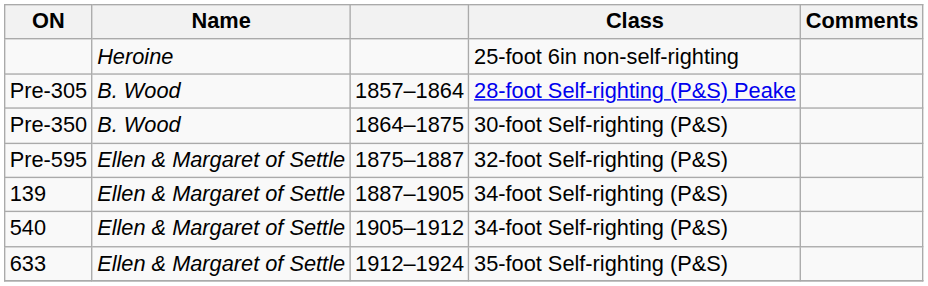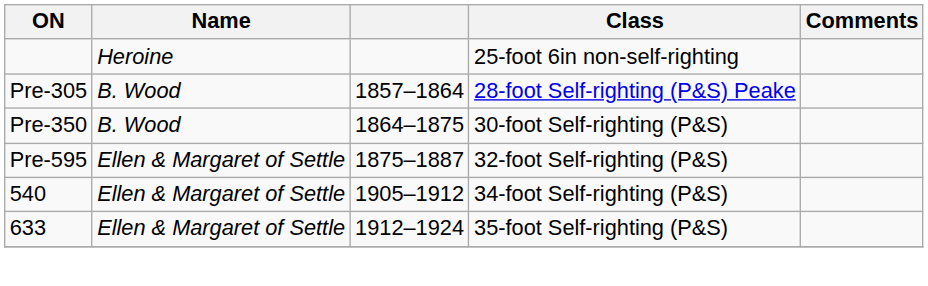 <table class="wikitable">
 <tr>
 <th>ON</th>
 <th>Name</th>
 <th></th>
 <th>Class</th>
 <th>Comments</th>
 </tr>
 <tr>
 <td></td>
 <td><em>Heroine</em></td>
 <td></td>
 <td>25-foot 6in non-self-righting</td>
 <td></td>
 </tr>
 <tr>
 <td>Pre-305</td>
 <td><em>B. Wood</em></td>
 <td>1857–1864</td>
 <td><a href='#'>28-foot Self-righting (P&S) Peake</a></td>
 <td></td>
 </tr>
 <tr>
 <td>Pre-350</td>
 <td><em>B. Wood</em></td>
 <td>1864–1875</td>
 <td>30-foot Self-righting (P&S)</td>
 <td></td>
 </tr>
 <tr>
 <td>Pre-595</td>
 <td><em>Ellen & Margaret of Settle</em></td>
 <td>1875–1887</td>
 <td>32-foot Self-righting (P&S)</td>
 <td></td>
 </tr>
 <tr>
-<td>139</td>
-<td><em>Ellen & Margaret of Settle</em></td>
-<td>1887–1905</td>
-<td>34-foot Self-righting (P&S)</td>
-<td></td>
-</tr>
-<tr>
 <td>540</td>
 <td><em>Ellen & Margaret of Settle</em></td>
 <td>1905–1912</td>
 <td>34-foot Self-righting (P&S)</td>
 <td></td>
 </tr>
 <tr>
 <td>633</td>
 <td><em>Ellen & Margaret of Settle</em></td>
 <td>1912–1924</td>
 <td>35-foot Self-righting (P&S)</td>
 <td></td>
 </tr>
 <tr>
 </tr>
 </table>
